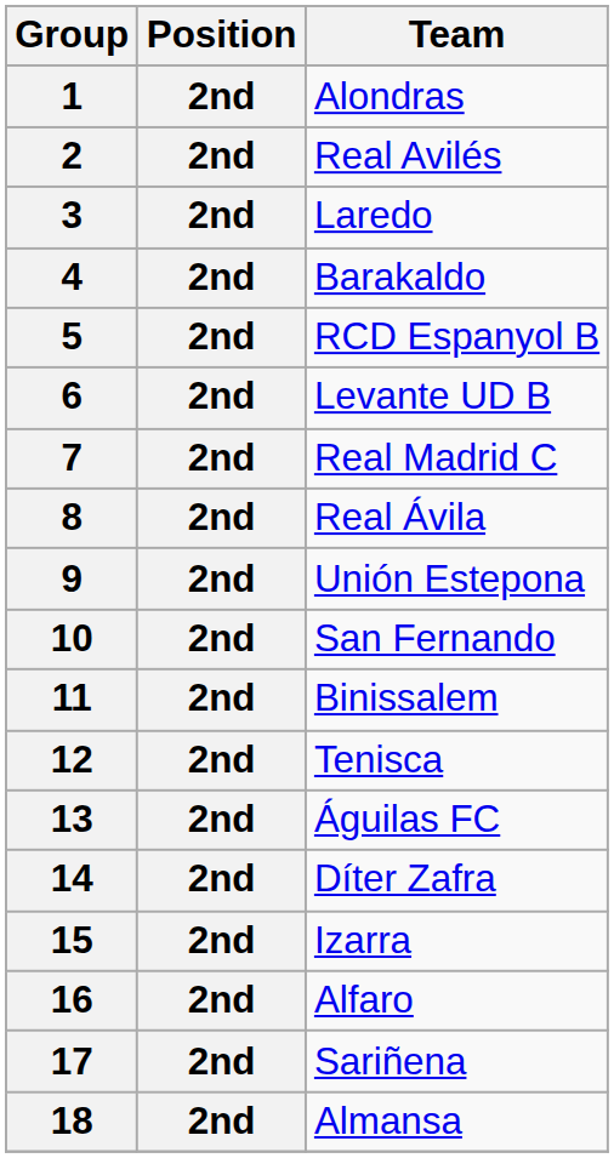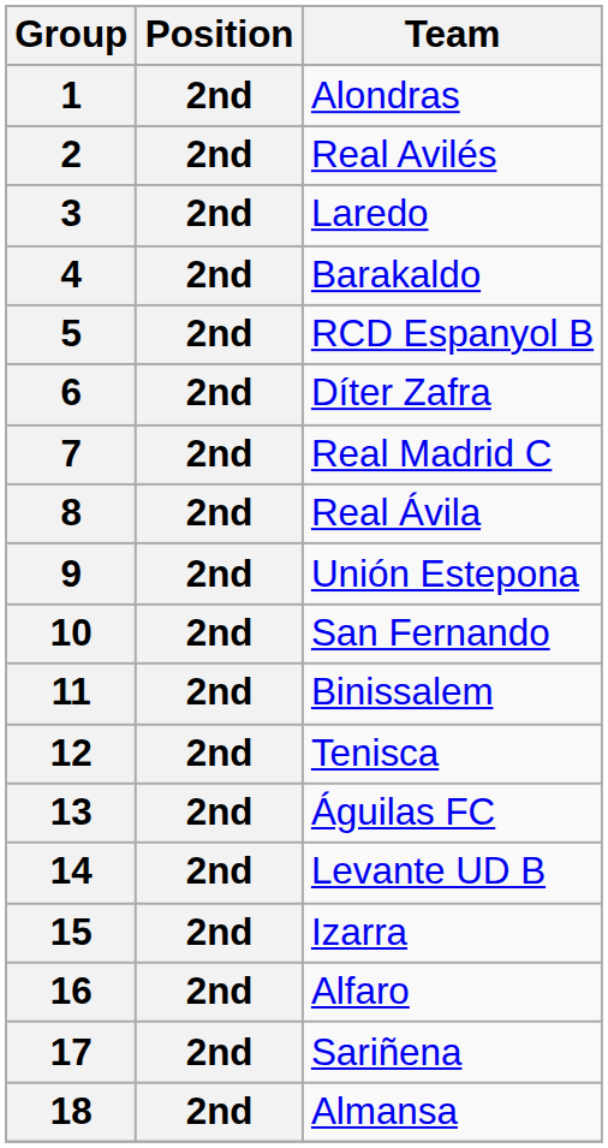 <table class="wikitable">
 <tr>
 <th>Group</th>
 <th>Position</th>
 <th>Team</th>
 </tr>
 <tr>
 <th>1</th>
 <th>2nd</th>
 <td><a href='#'>Alondras</a></td>
 </tr>
 <tr>
 <th>2</th>
 <th>2nd</th>
 <td><a href='#'>Real Avilés</a></td>
 </tr>
 <tr>
 <th>3</th>
 <th>2nd</th>
 <td><a href='#'>Laredo</a></td>
 </tr>
 <tr>
 <th>4</th>
 <th>2nd</th>
 <td><a href='#'>Barakaldo</a></td>
 </tr>
 <tr>
 <th>5</th>
 <th>2nd</th>
 <td><a href='#'>RCD Espanyol B</a></td>
 </tr>
 <tr>
 <th>6</th>
 <th>2nd</th>
-<td><a href='#'>Levante UD B</a></td>
+<td><a href='#'>Díter Zafra</a></td>
 </tr>
 <tr>
 <th>7</th>
 <th>2nd</th>
 <td><a href='#'>Real Madrid C</a></td>
 </tr>
 <tr>
 <th>8</th>
 <th>2nd</th>
 <td><a href='#'>Real Ávila</a></td>
 </tr>
 <tr>
 <th>9</th>
 <th>2nd</th>
 <td><a href='#'>Unión Estepona</a></td>
 </tr>
 <tr>
 <th>10</th>
 <th>2nd</th>
 <td><a href='#'>San Fernando</a></td>
 </tr>
 <tr>
 <th>11</th>
 <th>2nd</th>
 <td><a href='#'>Binissalem</a></td>
 </tr>
 <tr>
 <th>12</th>
 <th>2nd</th>
 <td><a href='#'>Tenisca</a></td>
 </tr>
 <tr>
 <th>13</th>
 <th>2nd</th>
 <td><a href='#'>Águilas FC</a></td>
 </tr>
 <tr>
 <th>14</th>
 <th>2nd</th>
-<td><a href='#'>Díter Zafra</a></td>
+<td><a href='#'>Levante UD B</a></td>
 </tr>
 <tr>
 <th>15</th>
 <th>2nd</th>
 <td><a href='#'>Izarra</a></td>
 </tr>
 <tr>
 <th>16</th>
 <th>2nd</th>
 <td><a href='#'>Alfaro</a></td>
 </tr>
 <tr>
 <th>17</th>
 <th>2nd</th>
 <td><a href='#'>Sariñena</a></td>
 </tr>
 <tr>
 <th>18</th>
 <th>2nd</th>
 <td><a href='#'>Almansa</a></td>
 </tr>
 <tr>
 </tr>
 </table>
